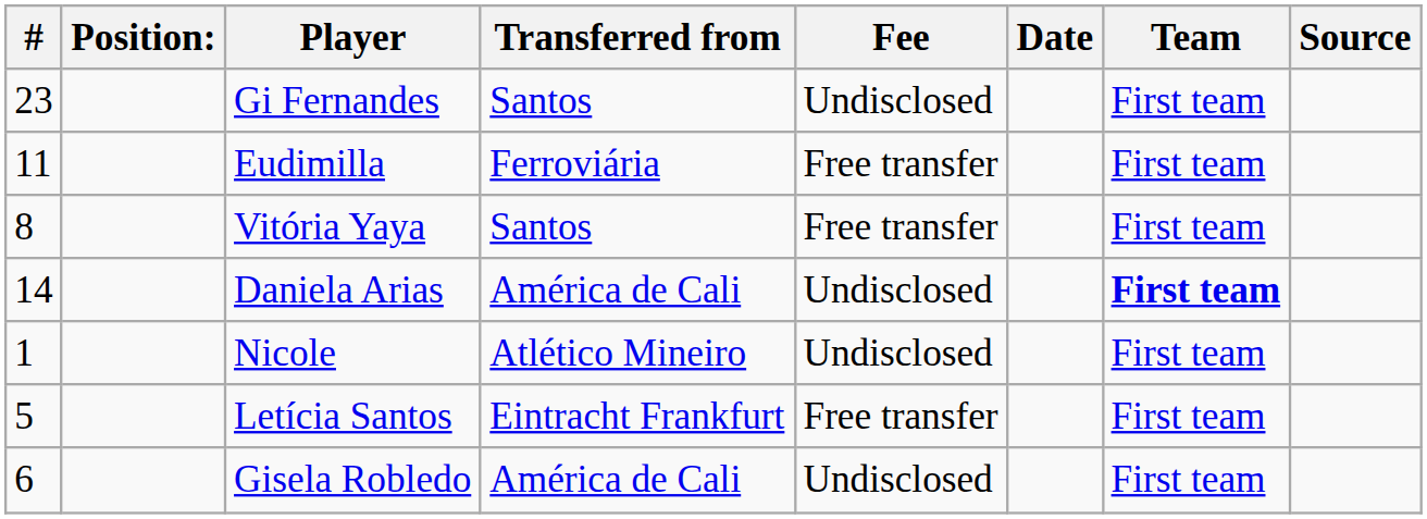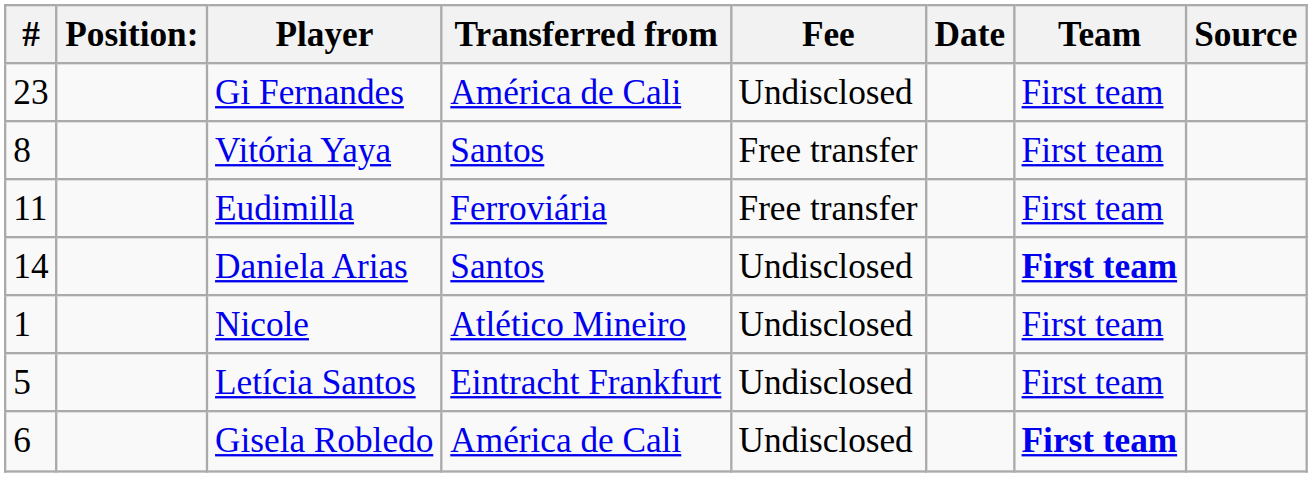 <table class="wikitable sortable" style="width:90%; text-align:center; font-size:95%; text-align:left;">
 <tr>
 <th><strong>#</strong></th>
 <th><strong>Position:</strong></th>
 <th><strong>Player</strong></th>
 <th><strong>Transferred from</strong></th>
 <th><strong>Fee</strong></th>
 <th><strong>Date</strong></th>
 <th><strong>Team</strong></th>
 <th><strong>Source</strong></th>
 </tr>
 <tr>
 <td>23</td>
 <td></td>
 <td> <a href='#'>Gi Fernandes</a></td>
+<td> <a href='#'>América de Cali</a></td>
+<td>Undisclosed</td>
+<td></td>
+<td><a href='#'>First team</a></td>
+<td></td>
+</tr>
+<tr>
+<td>8</td>
+<td></td>
+<td> <a href='#'>Vitória Yaya</a></td>
 <td> <a href='#'>Santos</a></td>
-<td>Undisclosed</td>
+<td>Free transfer </td>
 <td></td>
 <td><a href='#'>First team</a></td>
 <td></td>
 </tr>
 <tr>
 <td>11</td>
 <td></td>
 <td> <a href='#'>Eudimilla</a></td>
 <td> <a href='#'>Ferroviária</a></td>
 <td>Free transfer </td>
 <td></td>
 <td><a href='#'>First team</a></td>
 <td></td>
 </tr>
 <tr>
-<td>8</td>
-<td></td>
-<td> <a href='#'>Vitória Yaya</a></td>
-<td> <a href='#'>Santos</a></td>
-<td>Free transfer </td>
-<td></td>
-<td><a href='#'>First team</a></td>
-<td></td>
-</tr>
-<tr>
 <td>14</td>
 <td></td>
 <td> <a href='#'>Daniela Arias</a></td>
-<td> <a href='#'>América de Cali</a></td>
+<td> <a href='#'>Santos</a></td>
 <td>Undisclosed</td>
 <td></td>
 <td><strong><a href='#'>First team</a></strong></td>
 <td></td>
 </tr>
 <tr>
 <td>1</td>
 <td></td>
 <td> <a href='#'>Nicole</a></td>
 <td> <a href='#'>Atlético Mineiro</a></td>
 <td>Undisclosed</td>
 <td></td>
 <td><a href='#'>First team</a></td>
 <td></td>
 </tr>
 <tr>
 <td>5</td>
 <td></td>
 <td> <a href='#'>Letícia Santos</a></td>
 <td> <a href='#'>Eintracht Frankfurt</a></td>
-<td>Free transfer </td>
+<td>Undisclosed</td>
 <td></td>
 <td><a href='#'>First team</a></td>
 <td></td>
 </tr>
 <tr>
 <td>6</td>
 <td></td>
 <td> <a href='#'>Gisela Robledo</a></td>
 <td> <a href='#'>América de Cali</a></td>
 <td>Undisclosed</td>
 <td></td>
-<td><a href='#'>First team</a></td>
+<td><strong><a href='#'>First team</a></strong></td>
 <td></td>
 </tr>
 </table>
